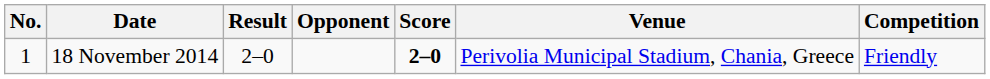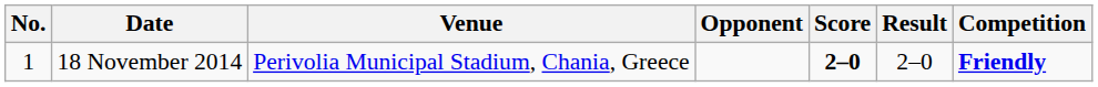 <table class="wikitable sortable">
 <tr>
 <th scope="col">No.</th>
 <th scope="col">Date</th>
-<th scope="col">Result</th>
+<th scope="col">Venue</th>
 <th scope="col">Opponent</th>
 <th scope="col">Score</th>
-<th scope="col">Venue</th>
+<th scope="col">Result</th>
 <th scope="col">Competition</th>
 </tr>
 <tr>
 <td align="center">1</td>
 <td>18 November 2014</td>
-<td align="center">2–0</td>
+<td><a href='#'>Perivolia Municipal Stadium</a>, <a href='#'>Chania</a>, Greece</td>
 <td></td>
 <td align="center"><strong>2–0</strong></td>
-<td><a href='#'>Perivolia Municipal Stadium</a>, <a href='#'>Chania</a>, Greece</td>
-<td><a href='#'>Friendly</a></td>
+<td align="center">2–0</td>
+<td><strong><a href='#'>Friendly</a></strong></td>
 </tr>
 </table>
